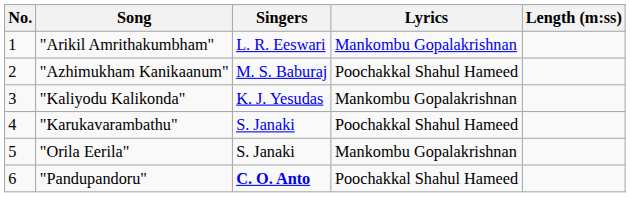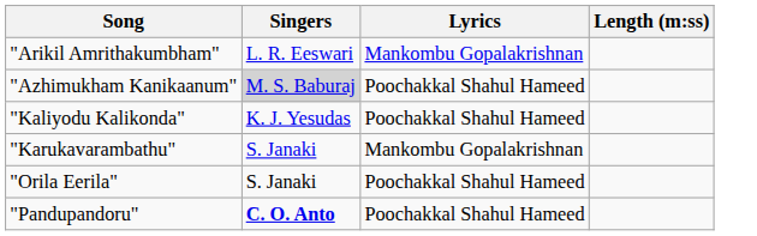 <table class="wikitable" style="font-size:95%;">
 <tr>
-<th>No.</th>
 <th>Song</th>
 <th>Singers</th>
 <th>Lyrics</th>
 <th>Length (m:ss)</th>
 </tr>
 <tr>
-<td>1</td>
 <td>"Arikil Amrithakumbham"</td>
 <td><a href='#'>L. R. Eeswari</a></td>
 <td><a href='#'>Mankombu Gopalakrishnan</a></td>
 <td></td>
 </tr>
 <tr>
-<td>2</td>
 <td>"Azhimukham Kanikaanum"</td>
-<td><a href='#'>M. S. Baburaj</a></td>
+<td style="background: lightgrey;"><a href='#'>M. S. Baburaj</a></td>
 <td>Poochakkal Shahul Hameed</td>
 <td></td>
 </tr>
 <tr>
-<td>3</td>
 <td>"Kaliyodu Kalikonda"</td>
 <td><a href='#'>K. J. Yesudas</a></td>
+<td>Poochakkal Shahul Hameed</td>
+<td></td>
+</tr>
+<tr>
+<td>"Karukavarambathu"</td>
+<td><a href='#'>S. Janaki</a></td>
 <td>Mankombu Gopalakrishnan</td>
 <td></td>
 </tr>
 <tr>
-<td>4</td>
-<td>"Karukavarambathu"</td>
-<td><a href='#'>S. Janaki</a></td>
+<td>"Orila Eerila"</td>
+<td>S. Janaki</td>
 <td>Poochakkal Shahul Hameed</td>
 <td></td>
 </tr>
 <tr>
-<td>5</td>
-<td>"Orila Eerila"</td>
-<td>S. Janaki</td>
-<td>Mankombu Gopalakrishnan</td>
-<td></td>
-</tr>
-<tr>
-<td>6</td>
 <td>"Pandupandoru"</td>
 <td><strong><a href='#'>C. O. Anto</a></strong></td>
 <td>Poochakkal Shahul Hameed</td>
 <td></td>
 </tr>
 </table>
